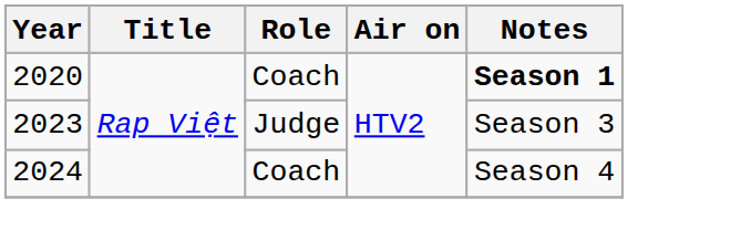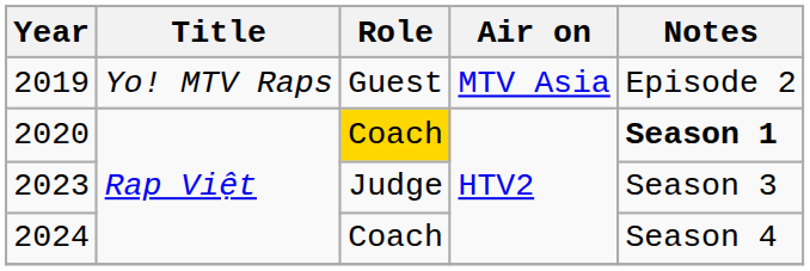 <table class="wikitable">
 <tr>
 <th>Year</th>
 <th>Title</th>
 <th>Role</th>
 <th>Air on</th>
 <th>Notes</th>
 </tr>
 <tr>
+<td>2019</td>
+<td><em>Yo! MTV Raps</em></td>
+<td>Guest</td>
+<td><a href='#'>MTV Asia</a></td>
+<td>Episode 2</td>
+</tr>
+<tr>
 <td>2020</td>
 <td rowspan="3"><em><a href='#'>Rap Việt</a></em></td>
-<td>Coach</td>
+<td style="background: gold;">Coach</td>
 <td rowspan="3"><a href='#'>HTV2</a></td>
 <td><strong>Season 1</strong></td>
 </tr>
 <tr>
 <td>2023</td>
 <td>Judge</td>
 <td>Season 3</td>
 </tr>
 <tr>
 <td>2024</td>
 <td>Coach</td>
 <td>Season 4</td>
 </tr>
 <tr>
 </tr>
 </table>
